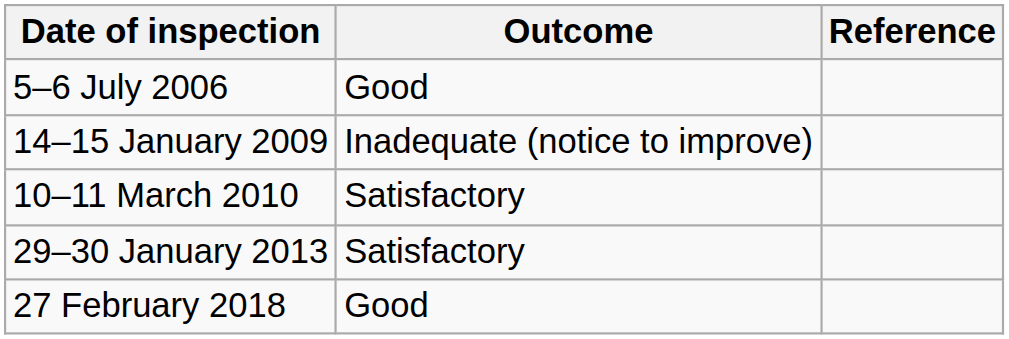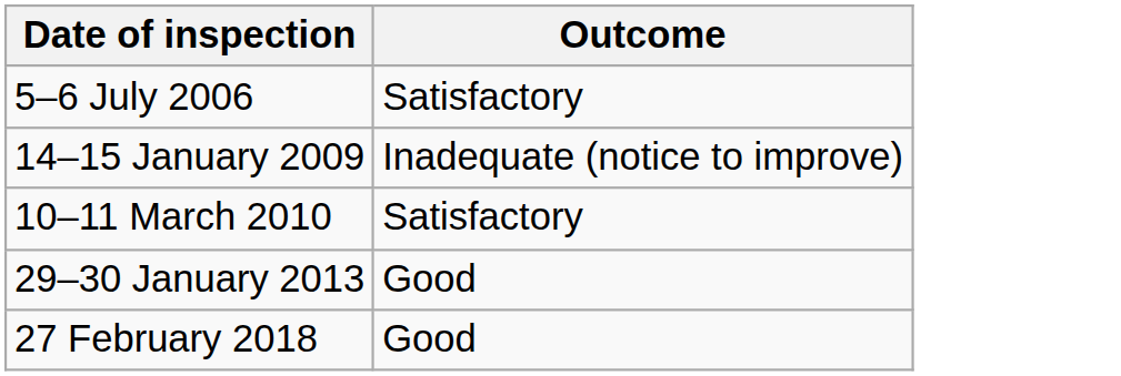 <table class="wikitable">
 <tr>
 <th>Date of inspection</th>
 <th>Outcome</th>
-<th>Reference</th>
 </tr>
 <tr>
 <td>5–6 July 2006</td>
-<td>Good</td>
-<td></td>
+<td>Satisfactory</td>
 </tr>
 <tr>
 <td>14–15 January 2009</td>
 <td>Inadequate (notice to improve)</td>
-<td></td>
 </tr>
 <tr>
 <td>10–11 March 2010</td>
 <td>Satisfactory</td>
-<td></td>
 </tr>
 <tr>
 <td>29–30 January 2013</td>
-<td>Satisfactory</td>
-<td></td>
+<td>Good</td>
 </tr>
 <tr>
 <td>27 February 2018</td>
 <td>Good</td>
-<td></td>
 </tr>
 </table>
